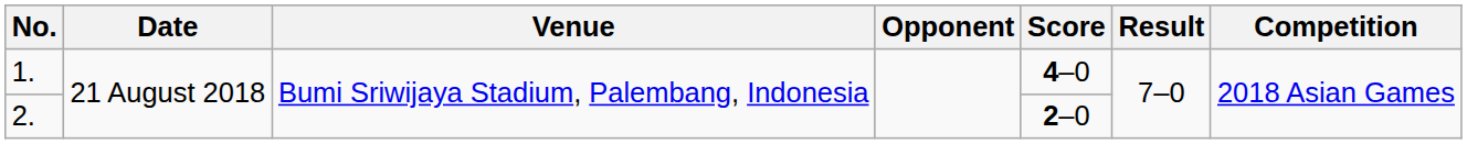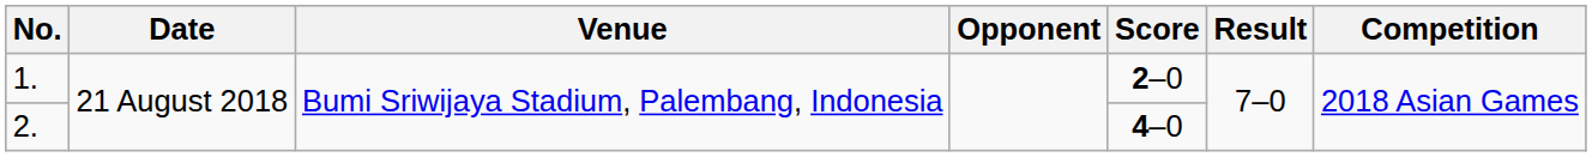 <table class="wikitable">
 <tr>
 <th>No.</th>
 <th>Date</th>
 <th>Venue</th>
 <th>Opponent</th>
 <th>Score</th>
 <th>Result</th>
 <th>Competition</th>
 </tr>
 <tr>
 <td>1.</td>
 <td rowspan="2">21 August 2018</td>
 <td rowspan="2"><a href='#'>Bumi Sriwijaya Stadium</a>, <a href='#'>Palembang</a>, <a href='#'>Indonesia</a></td>
 <td rowspan="2"></td>
-<td align=center><strong>4</strong>–0</td>
+<td align=center><strong>2</strong>–0</td>
 <td rowspan="2" align=center>7–0</td>
 <td rowspan="2"><a href='#'>2018 Asian Games</a></td>
 </tr>
 <tr>
 <td>2.</td>
-<td align=center><strong>2</strong>–0</td>
+<td align=center><strong>4</strong>–0</td>
 </tr>
 </table>
